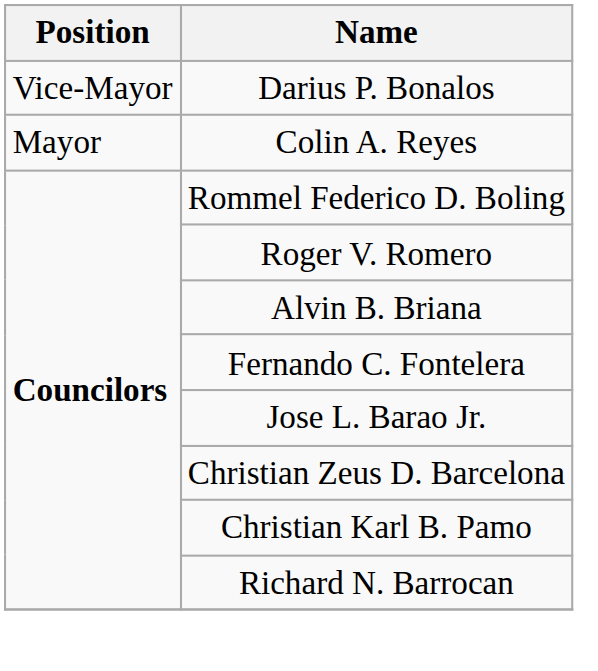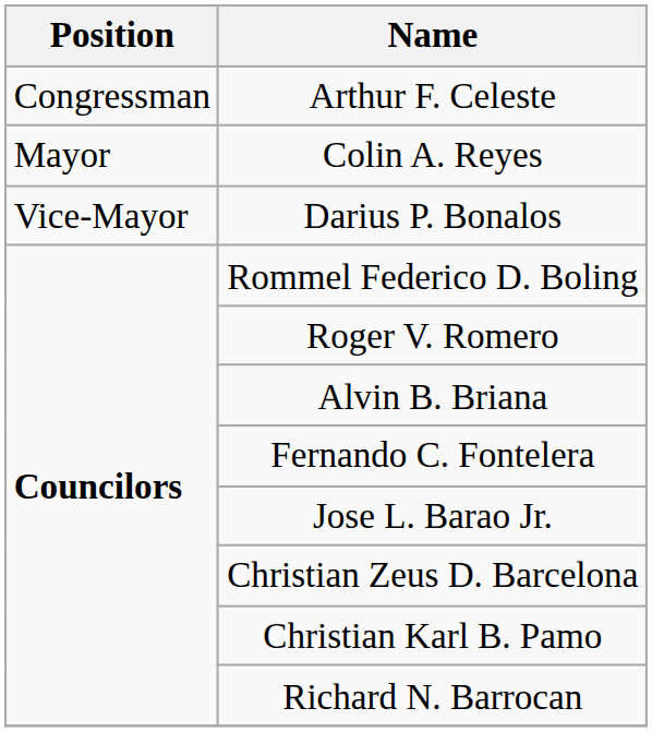 <table class="wikitable" style="line-height:1.20em; font-size:100%;">
 <tr>
 <th>Position</th>
 <th>Name</th>
 </tr>
 <tr>
-<td>Vice-Mayor</td>
-<td style="text-align:center;">Darius P. Bonalos</td>
+<td>Congressman</td>
+<td style="text-align:center;">Arthur F. Celeste</td>
 </tr>
 <tr>
 <td>Mayor</td>
 <td style="text-align:center;">Colin A. Reyes</td>
+</tr>
+<tr>
+<td>Vice-Mayor</td>
+<td style="text-align:center;">Darius P. Bonalos</td>
 </tr>
 <tr>
 <td rowspan=8><strong>Councilors</strong></td>
 <td style="text-align:center;">Rommel Federico D. Boling</td>
 </tr>
 <tr>
 <td style="text-align:center;">Roger V. Romero</td>
 </tr>
 <tr>
 <td style="text-align:center;">Alvin B. Briana</td>
 </tr>
 <tr>
 <td style="text-align:center;">Fernando C. Fontelera</td>
 </tr>
 <tr>
 <td style="text-align:center;">Jose L. Barao Jr.</td>
 </tr>
 <tr>
 <td style="text-align:center;">Christian Zeus D. Barcelona</td>
 </tr>
 <tr>
 <td style="text-align:center;">Christian Karl B. Pamo</td>
 </tr>
 <tr>
 <td style="text-align:center;">Richard N. Barrocan</td>
 </tr>
 <tr>
 </tr>
 </table>
